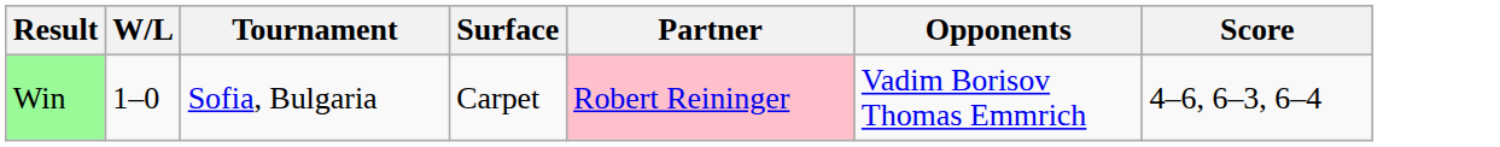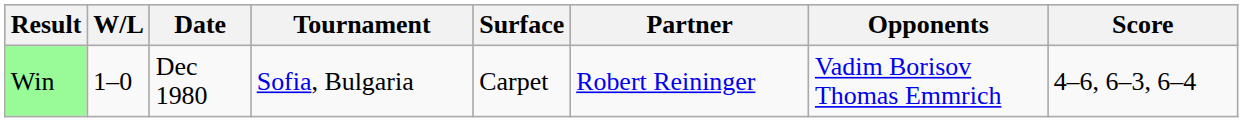 <table class="sortable wikitable">
 <tr>
 <th style="width:40px">Result</th>
 <th style="width:25px">W/L</th>
+<th style="width:55px">Date</th>
 <th style="width:130px">Tournament</th>
 <th style="width:50px">Surface</th>
 <th style="width:140px">Partner</th>
 <th style="width:140px">Opponents</th>
 <th style="width:110px" class="unsortable">Score</th>
 </tr>
 <tr>
 <td style="background:#98fb98;">Win</td>
 <td>1–0</td>
+<td>Dec 1980</td>
 <td><a href='#'>Sofia</a>, Bulgaria</td>
 <td>Carpet</td>
-<td style="background: pink;"> <a href='#'>Robert Reininger</a></td>
+<td> <a href='#'>Robert Reininger</a></td>
 <td> <a href='#'>Vadim Borisov</a><br> <a href='#'>Thomas Emmrich</a></td>
 <td>4–6, 6–3, 6–4</td>
 </tr>
 </table>
